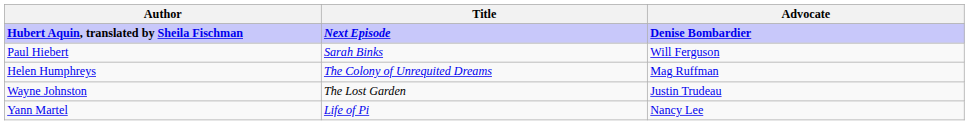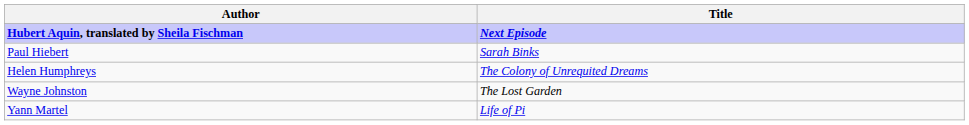 <table class="wikitable" style="width:100%;">
 <tr>
 <th width=33%>Author</th>
 <th width=34%>Title</th>
-<th width=34%>Advocate</th>
 </tr>
 <tr>
 <td style="background:#C8C8FA"><strong><a href='#'>Hubert Aquin</a>, translated by <a href='#'>Sheila Fischman</a></strong></td>
 <td style="background:#C8C8FA"><strong><em><a href='#'>Next Episode</a></em></strong></td>
-<td style="background:#C8C8FA"><strong><a href='#'>Denise Bombardier</a></strong></td>
 </tr>
 <tr>
 <td><a href='#'>Paul Hiebert</a></td>
 <td><em><a href='#'>Sarah Binks</a></em></td>
-<td><a href='#'>Will Ferguson</a></td>
 </tr>
 <tr>
 <td><a href='#'>Helen Humphreys</a></td>
 <td><em><a href='#'>The Colony of Unrequited Dreams</a></em></td>
-<td><a href='#'>Mag Ruffman</a></td>
 </tr>
 <tr>
 <td><a href='#'>Wayne Johnston</a></td>
 <td><em>The Lost Garden</em></td>
-<td><a href='#'>Justin Trudeau</a></td>
 </tr>
 <tr>
 <td><a href='#'>Yann Martel</a></td>
 <td><em><a href='#'>Life of Pi</a></em></td>
-<td><a href='#'>Nancy Lee</a></td>
 </tr>
 </table>
